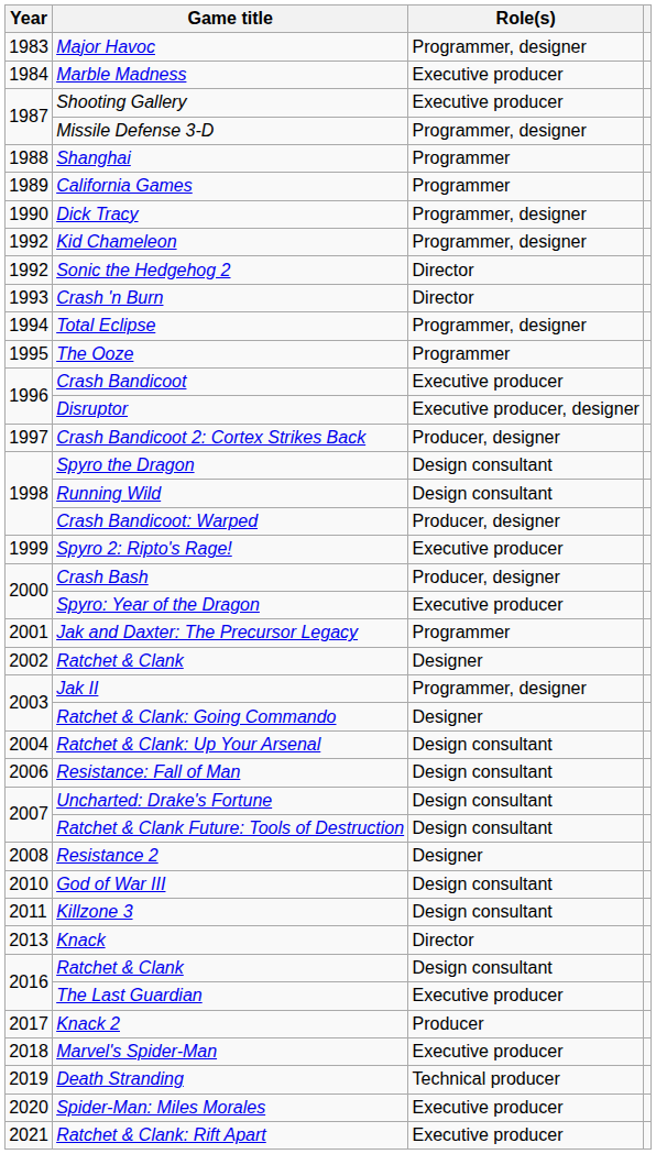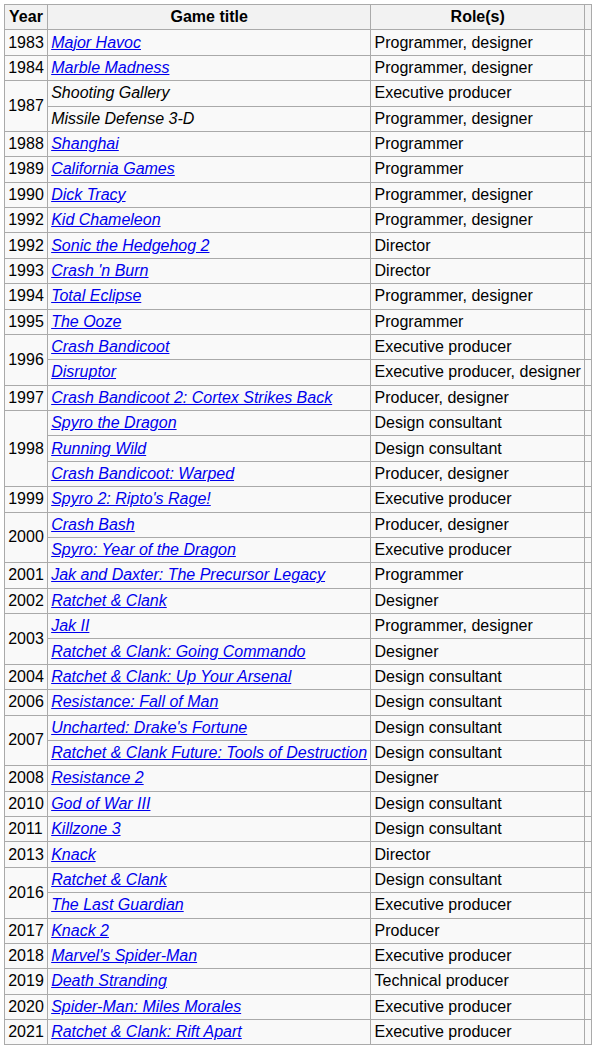 <table class="wikitable sortable" style="border:none; margin:0;">
 <tr>
 <th scope="col">Year</th>
 <th scope="col">Game title</th>
 <th scope="col">Role(s)</th>
 <th class="unsortable" scope="col"></th>
 </tr>
 <tr>
 <td>1983</td>
 <td><em><a href='#'>Major Havoc</a></em></td>
 <td>Programmer, designer</td>
 <td style="text-align:center;"></td>
 </tr>
 <tr>
 <td>1984</td>
 <td><em><a href='#'>Marble Madness</a></em></td>
-<td>Executive producer</td>
+<td>Programmer, designer</td>
 <td style="text-align:center;"></td>
 </tr>
 <tr>
 <td rowspan="2">1987</td>
 <td><em>Shooting Gallery</em></td>
 <td>Executive producer</td>
 <td style="text-align:center;"></td>
 </tr>
 <tr>
 <td><em>Missile Defense 3-D</em></td>
 <td>Programmer, designer</td>
 <td style="text-align:center;"></td>
 </tr>
 <tr>
 <td>1988</td>
 <td><em><a href='#'>Shanghai</a></em></td>
 <td>Programmer</td>
 <td style="text-align:center;"></td>
 </tr>
 <tr>
 <td>1989</td>
 <td><em><a href='#'>California Games</a></em></td>
 <td>Programmer</td>
 <td style="text-align:center;"></td>
 </tr>
 <tr>
 <td>1990</td>
 <td><em><a href='#'>Dick Tracy</a></em></td>
 <td>Programmer, designer</td>
 <td></td>
 </tr>
 <tr>
 <td>1992</td>
 <td><em><a href='#'>Kid Chameleon</a></em></td>
 <td>Programmer, designer</td>
 <td style="text-align:center;"></td>
 </tr>
 <tr>
 <td>1992</td>
 <td><em><a href='#'>Sonic the Hedgehog 2</a></em></td>
 <td>Director</td>
 <td style="text-align:center;"></td>
 </tr>
 <tr>
 <td>1993</td>
 <td><em><a href='#'>Crash 'n Burn</a></em></td>
 <td>Director</td>
 <td style="text-align:center;"></td>
 </tr>
 <tr>
 <td>1994</td>
 <td><em><a href='#'>Total Eclipse</a></em></td>
 <td>Programmer, designer</td>
 <td style="text-align:center;"></td>
 </tr>
 <tr>
 <td>1995</td>
 <td><em><a href='#'>The Ooze</a></em></td>
 <td>Programmer</td>
 <td></td>
 </tr>
 <tr>
 <td rowspan="2">1996</td>
 <td><em><a href='#'>Crash Bandicoot</a></em></td>
 <td>Executive producer</td>
 <td style="text-align:center;"></td>
 </tr>
 <tr>
 <td><em><a href='#'>Disruptor</a></em></td>
 <td>Executive producer, designer</td>
 <td></td>
 </tr>
 <tr>
 <td>1997</td>
 <td><em><a href='#'>Crash Bandicoot 2: Cortex Strikes Back</a></em></td>
 <td>Producer, designer</td>
 <td></td>
 </tr>
 <tr>
 <td rowspan="3">1998</td>
 <td><em><a href='#'>Spyro the Dragon</a></em></td>
 <td>Design consultant</td>
 <td style="text-align:center;"></td>
 </tr>
 <tr>
 <td><em><a href='#'>Running Wild</a></em></td>
 <td>Design consultant</td>
 <td></td>
 </tr>
 <tr>
 <td><em><a href='#'>Crash Bandicoot: Warped</a></em></td>
 <td>Producer, designer</td>
 <td></td>
 </tr>
 <tr>
 <td>1999</td>
 <td><em><a href='#'>Spyro 2: Ripto's Rage!</a></em></td>
 <td>Executive producer</td>
 <td></td>
 </tr>
 <tr>
 <td rowspan="2">2000</td>
 <td><em><a href='#'>Crash Bash</a></em></td>
 <td>Producer, designer</td>
 <td></td>
 </tr>
 <tr>
 <td><em><a href='#'>Spyro: Year of the Dragon</a></em></td>
 <td>Executive producer</td>
 <td></td>
 </tr>
 <tr>
 <td>2001</td>
 <td><em><a href='#'>Jak and Daxter: The Precursor Legacy</a></em></td>
 <td>Programmer</td>
 <td style="text-align:center;"></td>
 </tr>
 <tr>
 <td>2002</td>
 <td><em><a href='#'>Ratchet & Clank</a></em></td>
 <td>Designer</td>
 <td style="text-align:center;"></td>
 </tr>
 <tr>
 <td rowspan="2">2003</td>
 <td><em><a href='#'>Jak II</a></em></td>
 <td>Programmer, designer</td>
 <td></td>
 </tr>
 <tr>
 <td><em><a href='#'>Ratchet & Clank: Going Commando</a></em></td>
 <td>Designer</td>
 <td></td>
 </tr>
 <tr>
 <td>2004</td>
 <td><em><a href='#'>Ratchet & Clank: Up Your Arsenal</a></em></td>
 <td>Design consultant</td>
 <td></td>
 </tr>
 <tr>
 <td>2006</td>
 <td><em><a href='#'>Resistance: Fall of Man</a></em></td>
 <td>Design consultant</td>
 <td style="text-align:center;"></td>
 </tr>
 <tr>
 <td rowspan="2">2007</td>
 <td><em><a href='#'>Uncharted: Drake's Fortune</a></em></td>
 <td>Design consultant</td>
 <td style="text-align:center;"></td>
 </tr>
 <tr>
 <td><em><a href='#'>Ratchet & Clank Future: Tools of Destruction</a></em></td>
 <td>Design consultant</td>
 <td></td>
 </tr>
 <tr>
 <td>2008</td>
 <td><em><a href='#'>Resistance 2</a></em></td>
 <td>Designer</td>
 <td></td>
 </tr>
 <tr>
 <td>2010</td>
 <td><em><a href='#'>God of War III</a></em></td>
 <td>Design consultant</td>
 <td style="text-align:center;"></td>
 </tr>
 <tr>
 <td>2011</td>
 <td><em><a href='#'>Killzone 3</a></em></td>
 <td>Design consultant</td>
 <td style="text-align:center;"></td>
 </tr>
 <tr>
 <td>2013</td>
 <td><em><a href='#'>Knack</a></em></td>
 <td>Director</td>
 <td style="text-align:center;"></td>
 </tr>
 <tr>
 <td rowspan="2">2016</td>
 <td><em><a href='#'>Ratchet & Clank</a></em></td>
 <td>Design consultant</td>
 <td></td>
 </tr>
 <tr>
 <td><em><a href='#'>The Last Guardian</a></em></td>
 <td>Executive producer</td>
 <td style="text-align:center;"></td>
 </tr>
 <tr>
 <td>2017</td>
 <td><em><a href='#'>Knack 2</a></em></td>
 <td>Producer</td>
 <td style="text-align:center;"></td>
 </tr>
 <tr>
 <td>2018</td>
 <td><em><a href='#'>Marvel's Spider-Man</a></em></td>
 <td>Executive producer</td>
 <td style="text-align:center;"></td>
 </tr>
 <tr>
 <td>2019</td>
 <td><em><a href='#'>Death Stranding</a></em></td>
 <td>Technical producer</td>
 <td style="text-align:center;"></td>
 </tr>
 <tr>
 <td>2020</td>
 <td><em><a href='#'>Spider-Man: Miles Morales</a></em></td>
 <td>Executive producer</td>
 <td style="text-align:center;"></td>
 </tr>
 <tr>
 <td>2021</td>
 <td><em><a href='#'>Ratchet & Clank: Rift Apart</a></em></td>
 <td>Executive producer</td>
 <td style="text-align:center;"></td>
 </tr>
 </table>
